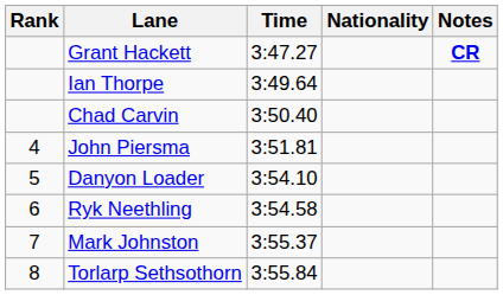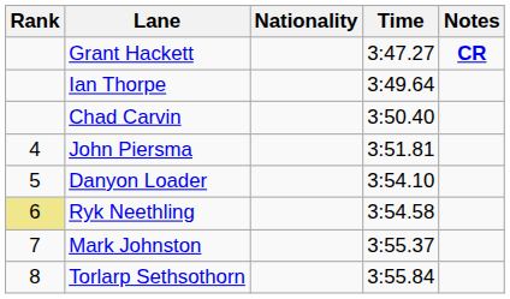 <table class="wikitable sortable" style="text-align:center">
 <tr>
 <th>Rank</th>
 <th>Lane</th>
+<th>Nationality</th>
 <th>Time</th>
-<th>Nationality</th>
 <th>Notes</th>
 </tr>
 <tr>
 <td></td>
 <td align=left><a href='#'>Grant Hackett</a></td>
+<td align=left></td>
 <td>3:47.27</td>
-<td align=left></td>
 <td><strong><a href='#'>CR</a></strong></td>
 </tr>
 <tr>
 <td></td>
 <td align=left><a href='#'>Ian Thorpe</a></td>
+<td align=left></td>
 <td>3:49.64</td>
-<td align=left></td>
 <td></td>
 </tr>
 <tr>
 <td></td>
 <td align=left><a href='#'>Chad Carvin</a></td>
+<td align=left></td>
 <td>3:50.40</td>
-<td align=left></td>
 <td></td>
 </tr>
 <tr>
 <td>4</td>
 <td align=left><a href='#'>John Piersma</a></td>
+<td align=left></td>
 <td>3:51.81</td>
-<td align=left></td>
 <td></td>
 </tr>
 <tr>
 <td>5</td>
 <td align=left><a href='#'>Danyon Loader</a></td>
+<td align=left></td>
 <td>3:54.10</td>
-<td align=left></td>
 <td></td>
 </tr>
 <tr>
-<td>6</td>
+<td style="background: khaki;">6</td>
 <td align=left><a href='#'>Ryk Neethling</a></td>
+<td align=left></td>
 <td>3:54.58</td>
-<td align=left></td>
 <td></td>
 </tr>
 <tr>
 <td>7</td>
 <td align=left><a href='#'>Mark Johnston</a></td>
+<td align=left></td>
 <td>3:55.37</td>
-<td align=left></td>
 <td></td>
 </tr>
 <tr>
 <td>8</td>
 <td align=left><a href='#'>Torlarp Sethsothorn</a></td>
+<td align=left></td>
 <td>3:55.84</td>
-<td align=left></td>
 <td></td>
 </tr>
 </table>
